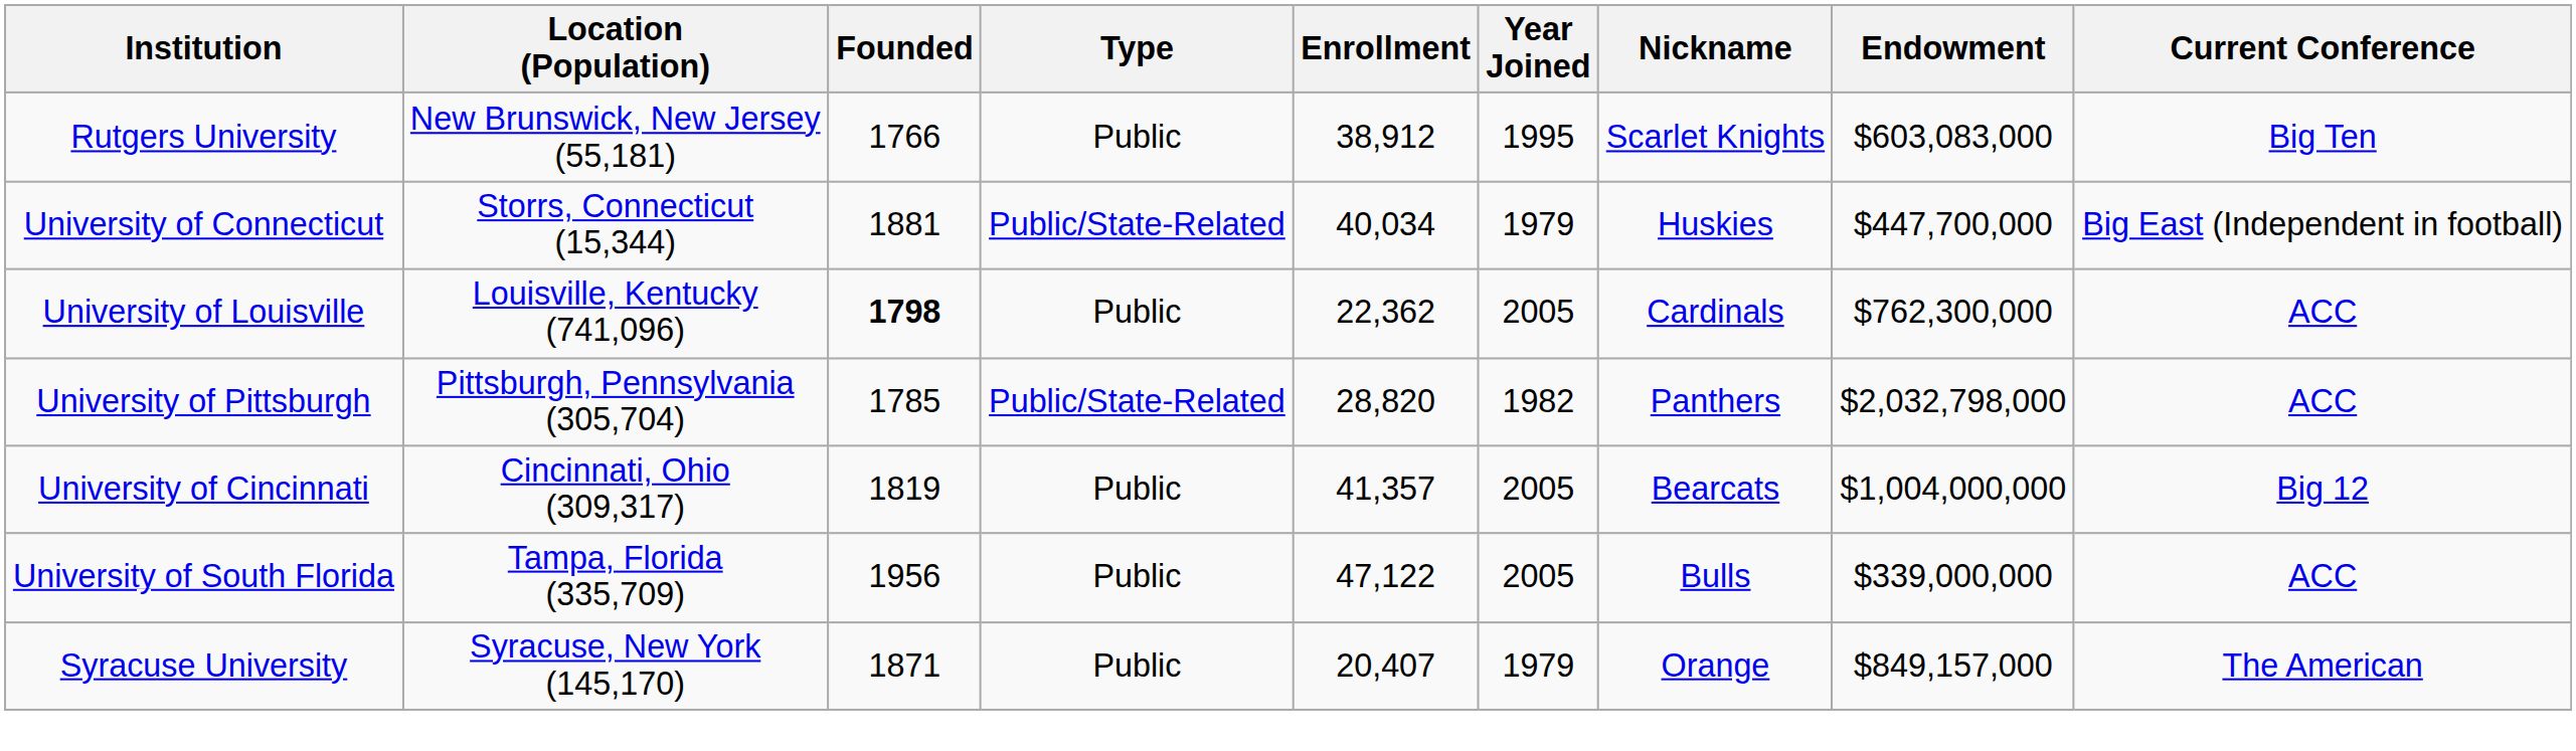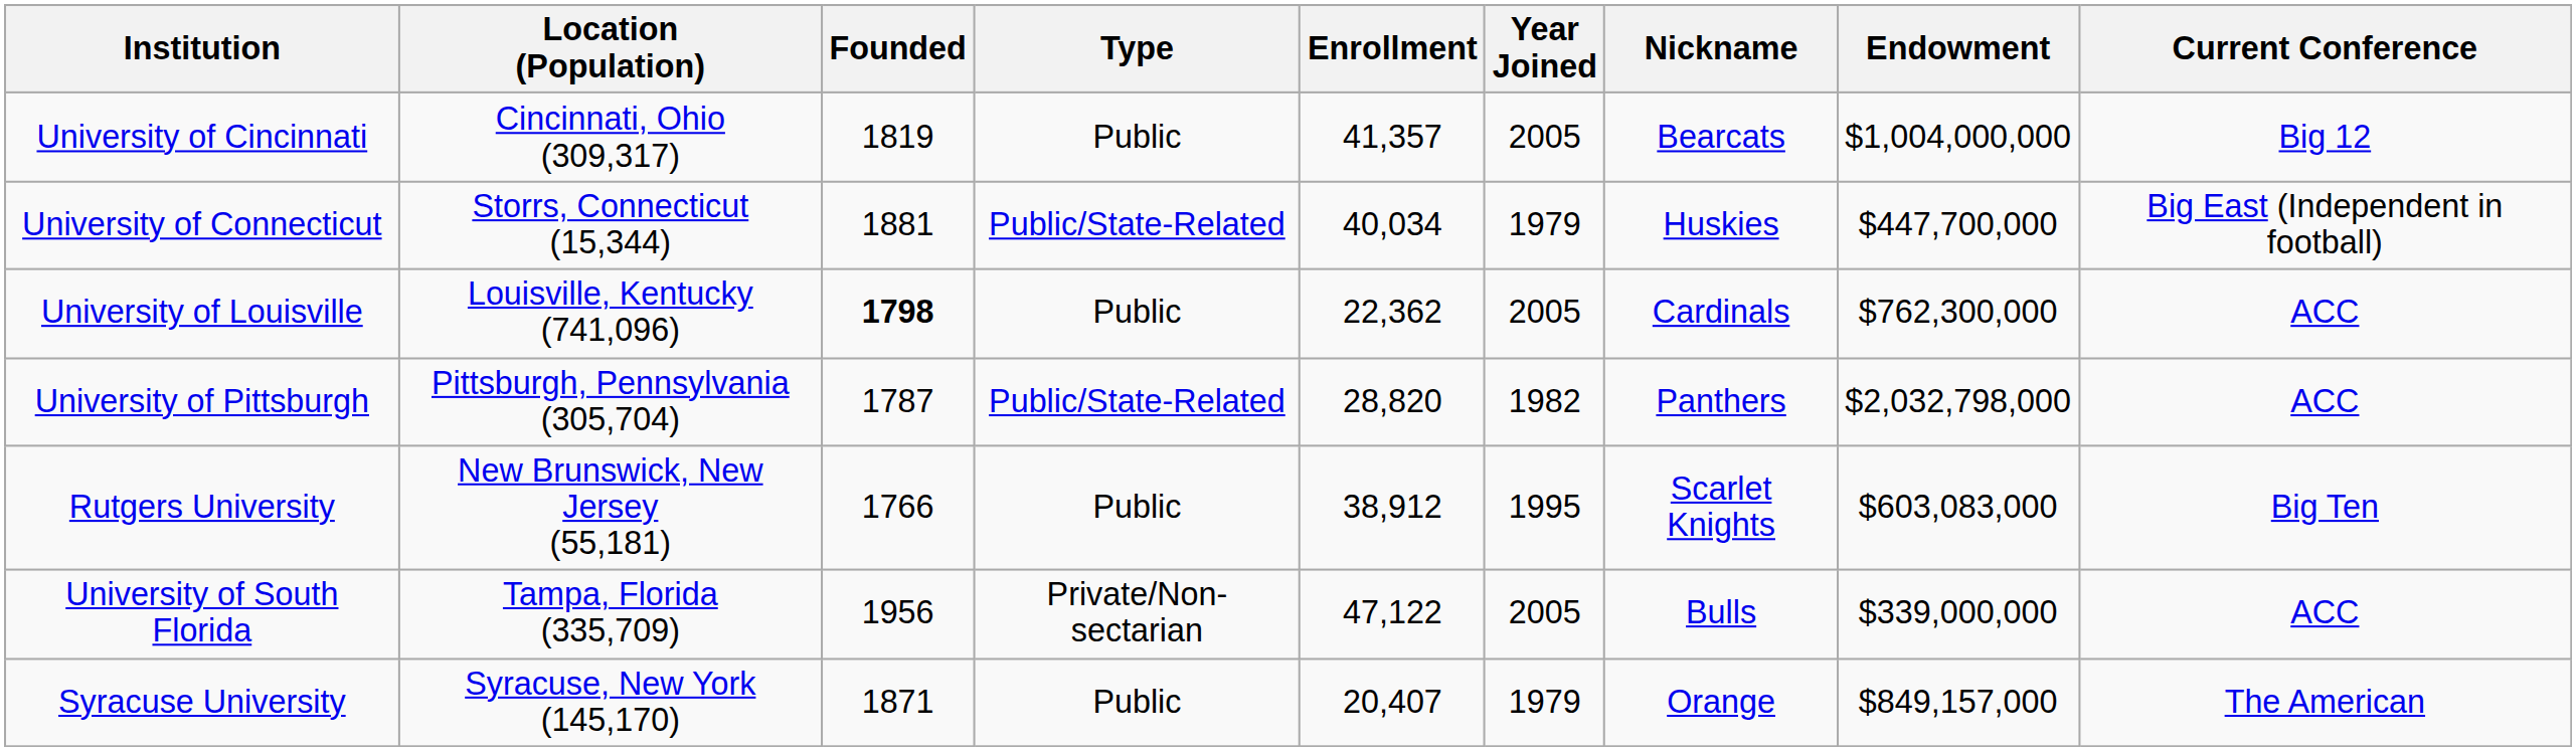 <table class="wikitable sortable"  style="text-align:center; width:100%;">
 <tr>
 <th>Institution</th>
 <th>Location<br>(Population)</th>
 <th>Founded</th>
 <th>Type</th>
 <th>Enrollment</th>
 <th>Year<br>Joined</th>
 <th>Nickname</th>
 <th>Endowment</th>
 <th>Current Conference</th>
 </tr>
 <tr>
-<td><a href='#'>Rutgers University</a></td>
-<td><a href='#'>New Brunswick, New Jersey</a><br>(55,181)</td>
-<td>1766</td>
+<td><a href='#'>University of Cincinnati</a></td>
+<td><a href='#'>Cincinnati, Ohio</a><br>(309,317)</td>
+<td>1819</td>
 <td>Public</td>
-<td>38,912</td>
-<td>1995</td>
-<td><a href='#'>Scarlet Knights</a></td>
-<td>$603,083,000</td>
-<td><a href='#'>Big Ten</a></td>
+<td>41,357</td>
+<td>2005</td>
+<td><a href='#'>Bearcats</a></td>
+<td>$1,004,000,000</td>
+<td><a href='#'>Big 12</a></td>
 </tr>
 <tr>
 <td><a href='#'>University of Connecticut</a></td>
 <td><a href='#'>Storrs, Connecticut</a><br>(15,344)</td>
 <td>1881</td>
 <td><a href='#'>Public/State-Related</a></td>
 <td>40,034</td>
 <td>1979</td>
 <td><a href='#'>Huskies</a></td>
 <td>$447,700,000</td>
 <td><a href='#'>Big East</a> (Independent in football)</td>
 </tr>
 <tr>
 <td><a href='#'>University of Louisville</a></td>
 <td><a href='#'>Louisville, Kentucky</a><br>(741,096)</td>
 <td><strong>1798</strong></td>
 <td>Public</td>
 <td>22,362</td>
 <td>2005</td>
 <td><a href='#'>Cardinals</a></td>
 <td>$762,300,000</td>
 <td><a href='#'>ACC</a></td>
 </tr>
 <tr>
 <td><a href='#'>University of Pittsburgh</a></td>
 <td><a href='#'>Pittsburgh, Pennsylvania</a><br>(305,704)</td>
-<td>1785</td>
+<td>1787</td>
 <td><a href='#'>Public/State-Related</a></td>
 <td>28,820</td>
 <td>1982</td>
 <td><a href='#'>Panthers</a></td>
 <td>$2,032,798,000</td>
 <td><a href='#'>ACC</a></td>
 </tr>
 <tr>
-<td><a href='#'>University of Cincinnati</a></td>
-<td><a href='#'>Cincinnati, Ohio</a><br>(309,317)</td>
-<td>1819</td>
+<td><a href='#'>Rutgers University</a></td>
+<td><a href='#'>New Brunswick, New Jersey</a><br>(55,181)</td>
+<td>1766</td>
 <td>Public</td>
-<td>41,357</td>
-<td>2005</td>
-<td><a href='#'>Bearcats</a></td>
-<td>$1,004,000,000</td>
-<td><a href='#'>Big 12</a></td>
+<td>38,912</td>
+<td>1995</td>
+<td><a href='#'>Scarlet Knights</a></td>
+<td>$603,083,000</td>
+<td><a href='#'>Big Ten</a></td>
 </tr>
 <tr>
 <td><a href='#'>University of South Florida</a></td>
 <td><a href='#'>Tampa, Florida</a><br>(335,709)</td>
 <td>1956</td>
-<td>Public</td>
+<td>Private/Non-sectarian</td>
 <td>47,122</td>
 <td>2005</td>
 <td><a href='#'>Bulls</a></td>
 <td>$339,000,000</td>
 <td><a href='#'>ACC</a></td>
 </tr>
 <tr>
 <td><a href='#'>Syracuse University</a></td>
 <td><a href='#'>Syracuse, New York</a><br>(145,170)</td>
 <td>1871</td>
 <td>Public</td>
 <td>20,407</td>
 <td>1979</td>
 <td><a href='#'>Orange</a></td>
 <td>$849,157,000</td>
 <td><a href='#'>The American</a></td>
 </tr>
 </table>
